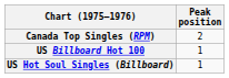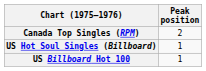 <table class="wikitable sortable plainrowheaders" style="text-align:center">
 <tr>
 <th>Chart (1975–1976)</th>
 <th>Peak<br>position</th>
 </tr>
 <tr>
 <th scope="row">Canada Top Singles (<em><a href='#'>RPM</a></em>)</th>
 <td>2</td>
 </tr>
 <tr>
+<th scope="row">US <a href='#'>Hot Soul Singles</a> (<em>Billboard</em>)</th>
+<td>1</td>
+</tr>
+<tr>
 <th scope="row">US <a href='#'><em>Billboard</em> Hot 100</a></th>
 <td>1</td>
 </tr>
-<tr>
-<th scope="row">US <a href='#'>Hot Soul Singles</a> (<em>Billboard</em>)</th>
-<td>1</td>
-</tr>
 </table>
